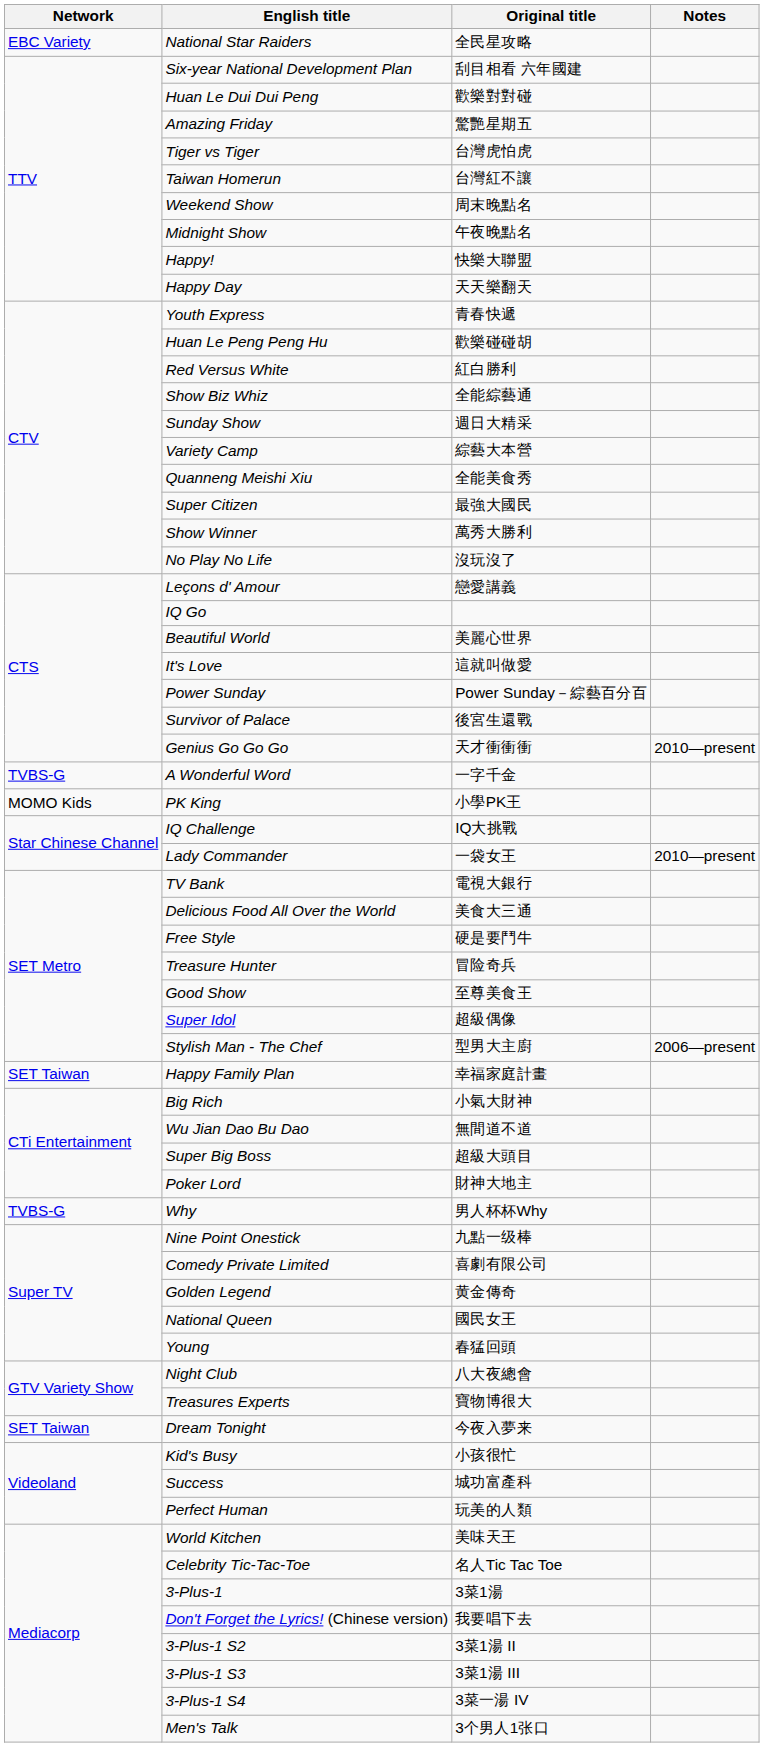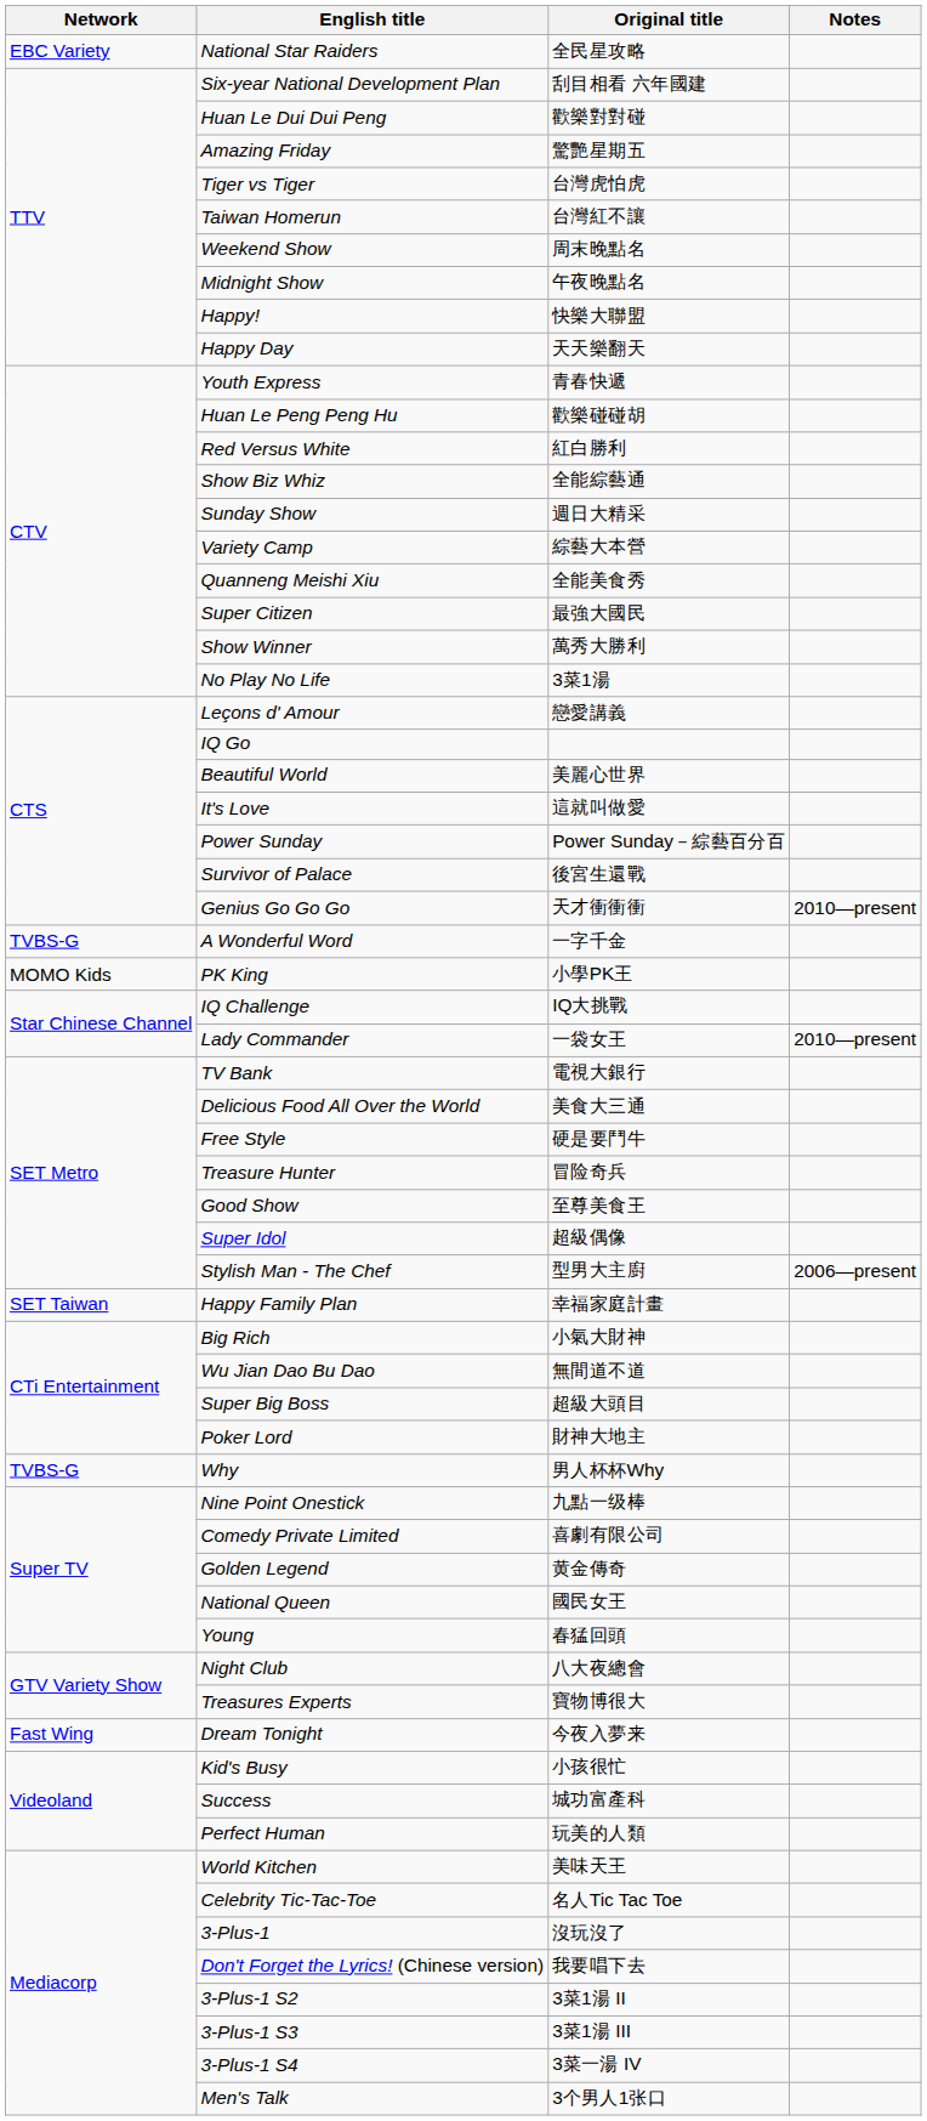 <table class="wikitable sortable">
 <tr>
 <th>Network</th>
 <th>English title</th>
 <th>Original title</th>
 <th class="unsortable">Notes</th>
 </tr>
 <tr>
 <td rowspan=1><a href='#'>EBC Variety</a></td>
 <td><em>National Star Raiders</em></td>
 <td>全民星攻略</td>
 <td></td>
 </tr>
 <tr>
 <td rowspan=9><a href='#'>TTV</a></td>
 <td><em>Six-year National Development Plan</em></td>
 <td>刮目相看 六年國建</td>
 <td></td>
 </tr>
 <tr>
 <td><em>Huan Le Dui Dui Peng</em></td>
 <td>歡樂對對碰</td>
 <td></td>
 </tr>
 <tr>
 <td><em>Amazing Friday</em></td>
 <td>驚艷星期五</td>
 <td></td>
 </tr>
 <tr>
 <td><em>Tiger vs Tiger</em></td>
 <td>台灣虎怕虎</td>
 <td></td>
 </tr>
 <tr>
 <td><em>Taiwan Homerun</em></td>
 <td>台灣紅不讓</td>
 <td></td>
 </tr>
 <tr>
 <td><em>Weekend Show</em></td>
 <td>周末晚點名</td>
 <td></td>
 </tr>
 <tr>
 <td><em>Midnight Show</em></td>
 <td>午夜晚點名</td>
 <td></td>
 </tr>
 <tr>
 <td><em>Happy!</em></td>
 <td>快樂大聯盟</td>
 <td></td>
 </tr>
 <tr>
 <td><em>Happy Day</em></td>
 <td>天天樂翻天</td>
 <td></td>
 </tr>
 <tr>
 <td rowspan=10><a href='#'>CTV</a></td>
 <td><em>Youth Express</em></td>
 <td>青春快遞</td>
 <td></td>
 </tr>
 <tr>
 <td><em>Huan Le Peng Peng Hu</em></td>
 <td>歡樂碰碰胡</td>
 <td></td>
 </tr>
 <tr>
 <td><em>Red Versus White</em></td>
 <td>紅白勝利</td>
 <td></td>
 </tr>
 <tr>
 <td><em>Show Biz Whiz</em></td>
 <td>全能綜藝通</td>
 <td></td>
 </tr>
 <tr>
 <td><em>Sunday Show</em></td>
 <td>週日大精采</td>
 <td></td>
 </tr>
 <tr>
 <td><em>Variety Camp</em></td>
 <td>綜藝大本營</td>
 <td></td>
 </tr>
 <tr>
 <td><em>Quanneng Meishi Xiu</em></td>
 <td>全能美食秀</td>
 <td></td>
 </tr>
 <tr>
 <td><em>Super Citizen</em></td>
 <td>最強大國民</td>
 <td></td>
 </tr>
 <tr>
 <td><em>Show Winner</em></td>
 <td>萬秀大勝利</td>
 <td></td>
 </tr>
 <tr>
 <td><em>No Play No Life</em></td>
-<td>沒玩沒了</td>
+<td>3菜1湯</td>
 <td></td>
 </tr>
 <tr>
 <td rowspan=7><a href='#'>CTS</a></td>
 <td><em>Leçons d' Amour</em></td>
 <td>戀愛講義</td>
 <td></td>
 </tr>
 <tr>
 <td><em>IQ Go</em></td>
 <td></td>
 <td></td>
 </tr>
 <tr>
 <td><em>Beautiful World</em></td>
 <td>美麗心世界</td>
 <td></td>
 </tr>
 <tr>
 <td><em>It's Love</em></td>
 <td>這就叫做愛</td>
 <td></td>
 </tr>
 <tr>
 <td><em>Power Sunday</em></td>
 <td>Power Sunday－綜藝百分百</td>
 <td></td>
 </tr>
 <tr>
 <td><em>Survivor of Palace</em></td>
 <td>後宮生還戰</td>
 <td></td>
 </tr>
 <tr>
 <td><em>Genius Go Go Go</em></td>
 <td>天才衝衝衝</td>
 <td>2010—present</td>
 </tr>
 <tr>
 <td rowspan=1><a href='#'>TVBS-G</a></td>
 <td><em>A Wonderful Word</em></td>
 <td>一字千金</td>
 <td></td>
 </tr>
 <tr>
 <td rowspan=1>MOMO Kids</td>
 <td><em>PK King</em></td>
 <td>小學PK王</td>
 <td></td>
 </tr>
 <tr>
 <td rowspan=2><a href='#'>Star Chinese Channel</a></td>
 <td><em>IQ Challenge</em></td>
 <td>IQ大挑戰</td>
 <td></td>
 </tr>
 <tr>
 <td><em>Lady Commander</em></td>
 <td>一袋女王</td>
 <td>2010—present</td>
 </tr>
 <tr>
 <td rowspan=7><a href='#'>SET Metro</a></td>
 <td><em>TV Bank</em></td>
 <td>電視大銀行</td>
 <td></td>
 </tr>
 <tr>
 <td><em>Delicious Food All Over the World</em></td>
 <td>美食大三通</td>
 <td></td>
 </tr>
 <tr>
 <td><em>Free Style</em></td>
 <td>硬是要鬥牛</td>
 <td></td>
 </tr>
 <tr>
 <td><em>Treasure Hunter</em></td>
 <td>冒险奇兵</td>
 <td></td>
 </tr>
 <tr>
 <td><em>Good Show</em></td>
 <td>至尊美食王</td>
 <td></td>
 </tr>
 <tr>
 <td><em><a href='#'>Super Idol</a></em></td>
 <td>超級偶像</td>
 <td></td>
 </tr>
 <tr>
 <td><em>Stylish Man - The Chef</em></td>
 <td>型男大主廚</td>
 <td>2006—present</td>
 </tr>
 <tr>
 <td rowspan=1><a href='#'>SET Taiwan</a></td>
 <td><em>Happy Family Plan</em></td>
 <td>幸福家庭計畫</td>
 <td></td>
 </tr>
 <tr>
 <td rowspan="4"><a href='#'>CTi Entertainment</a></td>
 <td><em>Big Rich</em></td>
 <td>小氣大財神</td>
 <td></td>
 </tr>
 <tr>
 <td><em>Wu Jian Dao Bu Dao</em></td>
 <td>無間道不道</td>
 <td></td>
 </tr>
 <tr>
 <td><em>Super Big Boss</em></td>
 <td>超級大頭目</td>
 <td></td>
 </tr>
 <tr>
 <td><em>Poker Lord</em></td>
 <td>財神大地主</td>
 <td></td>
 </tr>
 <tr>
 <td rowspan=1><a href='#'>TVBS-G</a></td>
 <td><em>Why</em></td>
 <td>男人杯杯Why</td>
 <td></td>
 </tr>
 <tr>
 <td rowspan="5"><a href='#'>Super TV</a></td>
 <td><em>Nine Point Onestick</em></td>
 <td>九點一级棒</td>
 <td></td>
 </tr>
 <tr>
 <td><em>Comedy Private Limited</em></td>
 <td>喜劇有限公司</td>
 <td></td>
 </tr>
 <tr>
 <td><em>Golden Legend</em></td>
 <td>黄金傳奇</td>
 <td></td>
 </tr>
 <tr>
 <td><em>National Queen</em></td>
 <td>國民女王</td>
 <td></td>
 </tr>
 <tr>
 <td><em>Young</em></td>
 <td>春猛回頭</td>
 <td></td>
 </tr>
 <tr>
 <td rowspan="2"><a href='#'>GTV Variety Show</a></td>
 <td><em>Night Club</em></td>
 <td>八大夜總會</td>
 <td></td>
 </tr>
 <tr>
 <td><em>Treasures Experts</em></td>
 <td>寶物博很大</td>
 <td></td>
 </tr>
 <tr>
-<td rowspan=1><a href='#'>SET Taiwan</a></td>
+<td rowspan="1"><a href='#'>Fast Wing</a></td>
 <td><em>Dream Tonight</em></td>
 <td>今夜入夢来</td>
 <td></td>
 </tr>
 <tr>
 <td rowspan="3"><a href='#'>Videoland</a></td>
 <td><em>Kid's Busy</em></td>
 <td>小孩很忙</td>
 <td></td>
 </tr>
 <tr>
 <td><em>Success</em></td>
 <td>城功富產科</td>
 <td></td>
 </tr>
 <tr>
 <td><em>Perfect Human</em></td>
 <td>玩美的人類</td>
 <td></td>
 </tr>
 <tr>
 <td rowspan="8"><a href='#'>Mediacorp</a></td>
 <td><em>World Kitchen</em></td>
 <td>美味天王</td>
 <td></td>
 </tr>
 <tr>
 <td><em>Celebrity Tic-Tac-Toe</em></td>
 <td>名人Tic Tac Toe</td>
 <td></td>
 </tr>
 <tr>
 <td><em>3-Plus-1</em></td>
-<td>3菜1湯</td>
+<td>沒玩沒了</td>
 <td></td>
 </tr>
 <tr>
 <td><em><a href='#'>Don't Forget the Lyrics!</a></em> (Chinese version)</td>
 <td>我要唱下去</td>
 <td></td>
 </tr>
 <tr>
 <td><em>3-Plus-1 S2</em></td>
 <td>3菜1湯 II</td>
 <td></td>
 </tr>
 <tr>
 <td><em>3-Plus-1 S3</em></td>
 <td>3菜1湯 III</td>
 <td></td>
 </tr>
 <tr>
 <td><em>3-Plus-1 S4</em></td>
 <td>3菜一湯 IV</td>
 <td></td>
 </tr>
 <tr>
 <td><em>Men's Talk</em></td>
 <td>3个男人1张口</td>
 <td></td>
 </tr>
 </table>
